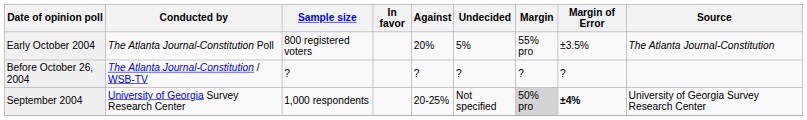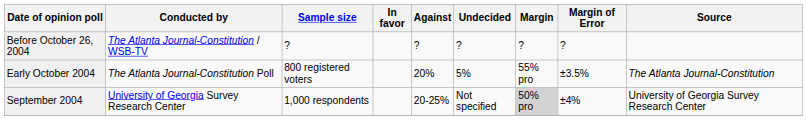 <table class="wikitable">
 <tr>
 <th>Date of opinion poll</th>
 <th>Conducted by</th>
 <th><a href='#'>Sample size</a></th>
 <th>In favor</th>
 <th>Against</th>
 <th>Undecided</th>
 <th>Margin</th>
 <th>Margin of Error</th>
 <th>Source</th>
 </tr>
 <tr>
+<td style="background:#f0f0f0;">Before October 26, 2004</td>
+<td><em><a href='#'>The Atlanta Journal-Constitution</a></em> / <a href='#'>WSB-TV</a></td>
+<td>?</td>
+<td></td>
+<td>?</td>
+<td>?</td>
+<td>?</td>
+<td>?</td>
+<td></td>
+</tr>
+<tr>
 <td style="background:#f0f0f0;">Early October 2004</td>
 <td><em>The Atlanta Journal-Constitution</em> Poll</td>
 <td>800 registered voters</td>
 <td></td>
 <td>20%</td>
 <td>5%</td>
 <td>55% pro</td>
 <td>±3.5%</td>
 <td><em>The Atlanta Journal-Constitution</em></td>
 </tr>
 <tr>
-<td style="background:#f0f0f0;">Before October 26, 2004</td>
-<td><em><a href='#'>The Atlanta Journal-Constitution</a></em> / <a href='#'>WSB-TV</a></td>
-<td>?</td>
-<td></td>
-<td>?</td>
-<td>?</td>
-<td>?</td>
-<td>?</td>
-<td></td>
-</tr>
-<tr>
 <td style="background:#f0f0f0;">September 2004</td>
 <td><a href='#'>University of Georgia</a> Survey Research Center</td>
 <td>1,000 respondents</td>
 <td></td>
 <td>20-25%</td>
 <td>Not specified</td>
 <td style="background: lightgrey;">50% pro</td>
-<td><strong>±4%</strong></td>
+<td>±4%</td>
 <td>University of Georgia Survey Research Center</td>
 </tr>
 <tr>
 </tr>
 </table>
